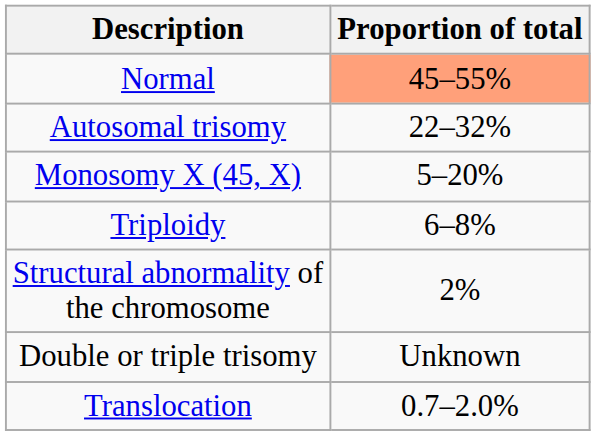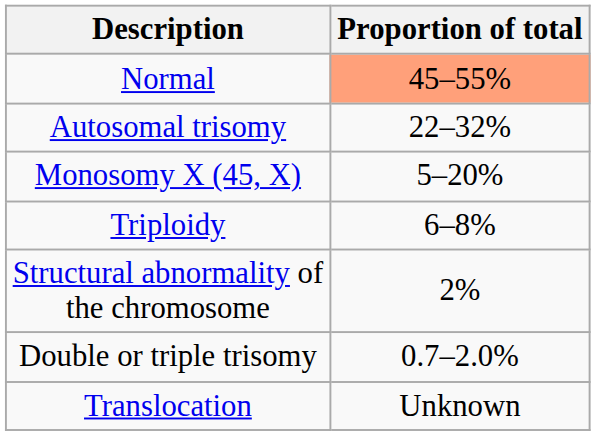 <table class="wikitable" style = "float: right; margin-left:15px; text-align:center">
 <tr>
 <th>Description</th>
 <th>Proportion of total</th>
 </tr>
 <tr>
 <td><a href='#'>Normal</a></td>
 <td style="background: lightsalmon;">45–55%</td>
 </tr>
 <tr>
 <td><a href='#'>Autosomal trisomy</a></td>
 <td>22–32%</td>
 </tr>
 <tr>
 <td><a href='#'>Monosomy X (45, X)</a></td>
 <td>5–20%</td>
 </tr>
 <tr>
 <td><a href='#'>Triploidy</a></td>
 <td>6–8%</td>
 </tr>
 <tr>
 <td><a href='#'>Structural abnormality</a> of<br>the chromosome</td>
 <td>2%</td>
 </tr>
 <tr>
 <td>Double or triple trisomy</td>
-<td>Unknown</td>
+<td>0.7–2.0%</td>
 </tr>
 <tr>
 <td><a href='#'>Translocation</a></td>
-<td>0.7–2.0%</td>
+<td>Unknown</td>
 </tr>
 </table>
